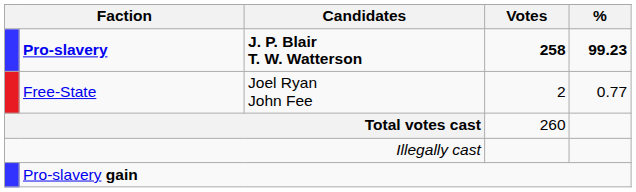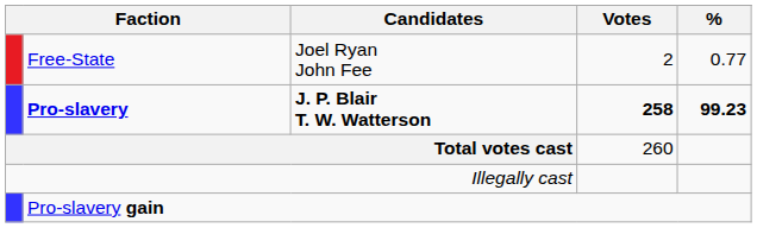 <table class="wikitable plainrowheaders" style="text-align:center;">
 <tr>
 </tr>
 <tr>
 <th scope="col" colspan="2" style="width: 15em">Faction</th>
 <th scope="col" style="width: 15em">Candidates</th>
 <th scope="col" style="width: 5em">Votes</th>
 <th scope="col" style="width: 3.5em">%</th>
 </tr>
 <tr>
+<td style="width: 0.5em; background-color:#E81B23"></td>
+<td style="text-align: left"><a href='#'>Free-State</a></td>
+<td style="text-align: left">Joel Ryan<br>John Fee</td>
+<td style="text-align: right; margin-right: 0.5em">2</td>
+<td style="text-align: right; margin-right: 0.5em">0.77</td>
+</tr>
+<tr>
 <td style="width: 0.5em; background-color:#3333FF"></td>
 <td style="text-align: left"><strong><a href='#'>Pro-slavery</a></strong></td>
 <td style="text-align: left"><strong>J. P. Blair</strong><br><strong>T. W. Watterson</strong></td>
 <td style="text-align: right; margin-right: 0.5em"><strong>258</strong></td>
 <td style="text-align: right; margin-right: 0.5em"><strong>99.23</strong></td>
-</tr>
-<tr>
-<td style="width: 0.5em; background-color:#E81B23"></td>
-<td style="text-align: left"><a href='#'>Free-State</a></td>
-<td style="text-align: left">Joel Ryan<br>John Fee</td>
-<td style="text-align: right; margin-right: 0.5em">2</td>
-<td style="text-align: right; margin-right: 0.5em">0.77</td>
 </tr>
 <tr>
 <th colspan="3" style="text-align:right;">Total votes cast</th>
 <td style="text-align:right;">260</td>
 <td style="text-align:right;"></td>
 </tr>
 <tr>
 <td colspan="3" style="text-align:right;"><em>Illegally cast</em></td>
 <td style="text-align:right;"></td>
 <td style="text-align:right;"></td>
 </tr>
 <tr>
 <td style="width: 0.5em; background-color:#3333FF"></td>
 <td colspan="4" style="text-align:left;"><a href='#'>Pro-slavery</a> <strong>gain</strong></td>
 </tr>
 </table>
